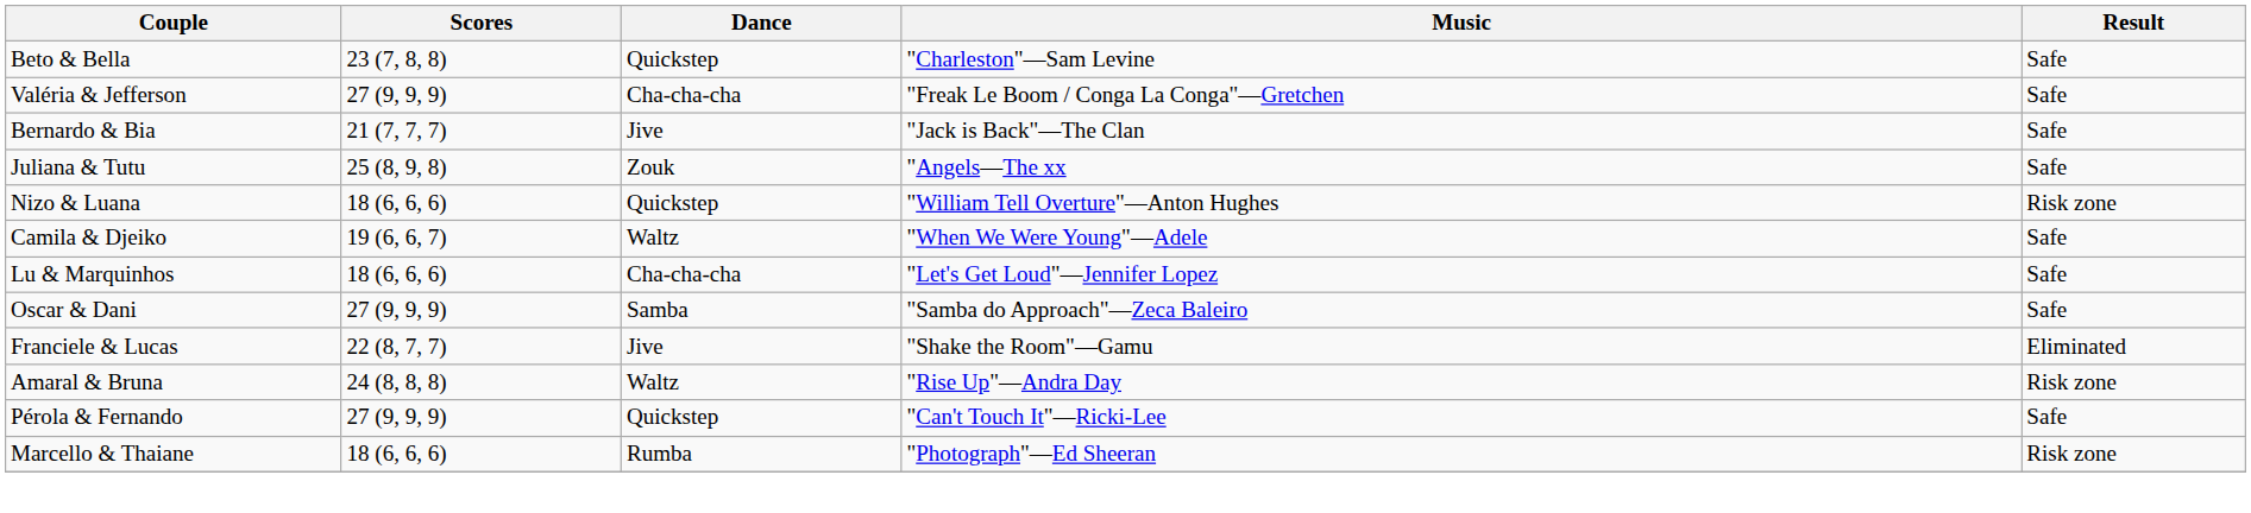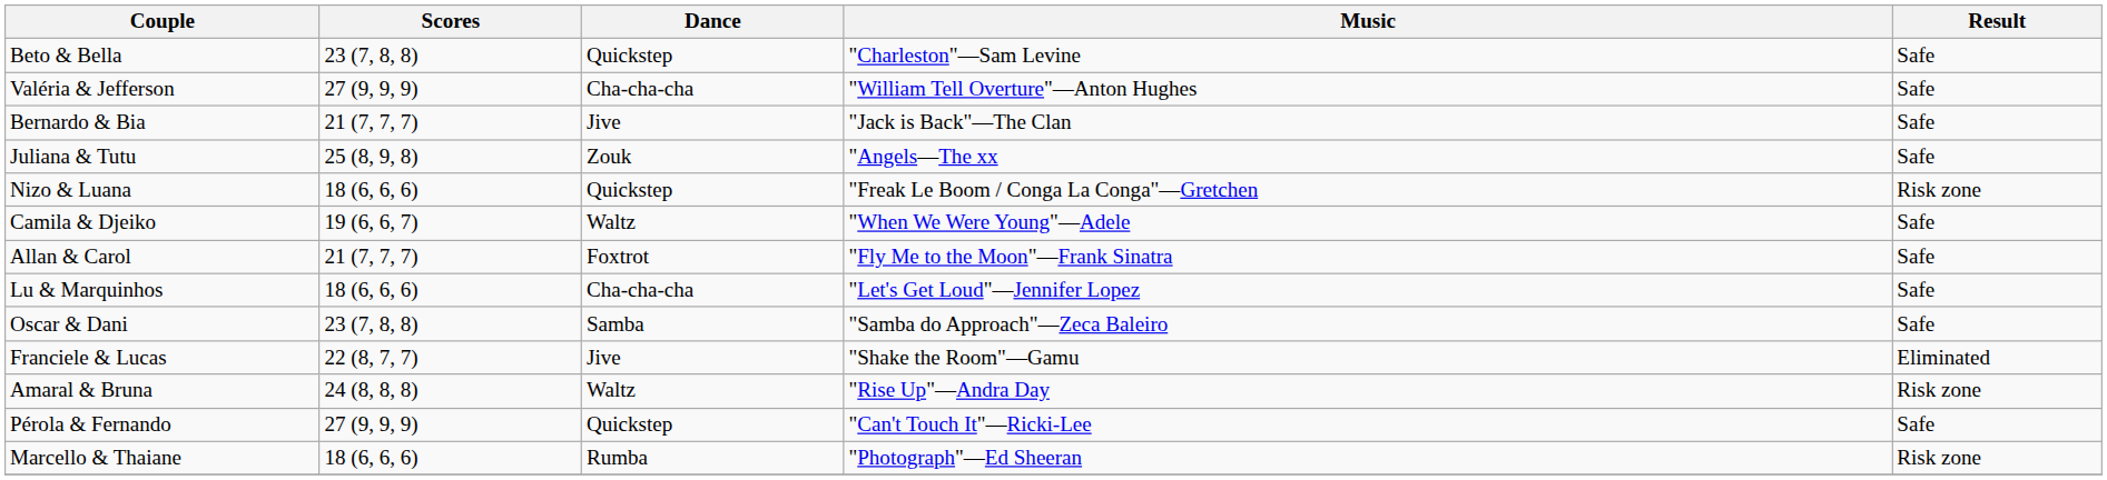 <table class="wikitable sortable" style="width:100%;">
 <tr>
 <th width="15.0%">Couple</th>
 <th width="12.5%">Scores</th>
 <th width="12.5%">Dance</th>
 <th width="50.0%">Music</th>
 <th width="10.0%">Result</th>
 </tr>
 <tr>
 <td>Beto & Bella</td>
 <td>23 (7, 8, 8)</td>
 <td>Quickstep</td>
 <td>"<a href='#'>Charleston</a>"—Sam Levine</td>
 <td>Safe</td>
 </tr>
 <tr>
 <td>Valéria & Jefferson</td>
 <td>27 (9, 9, 9)</td>
 <td>Cha-cha-cha</td>
-<td>"Freak Le Boom / Conga La Conga"—<a href='#'>Gretchen</a></td>
+<td>"<a href='#'>William Tell Overture</a>"—Anton Hughes</td>
 <td>Safe</td>
 </tr>
 <tr>
 <td>Bernardo & Bia</td>
 <td>21 (7, 7, 7)</td>
 <td>Jive</td>
 <td>"Jack is Back"—The Clan</td>
 <td>Safe</td>
 </tr>
 <tr>
 <td>Juliana & Tutu</td>
 <td>25 (8, 9, 8)</td>
 <td>Zouk</td>
 <td>"<a href='#'>Angels</a>—<a href='#'>The xx</a></td>
 <td>Safe</td>
 </tr>
 <tr>
 <td>Nizo & Luana</td>
 <td>18 (6, 6, 6)</td>
 <td>Quickstep</td>
-<td>"<a href='#'>William Tell Overture</a>"—Anton Hughes</td>
+<td>"Freak Le Boom / Conga La Conga"—<a href='#'>Gretchen</a></td>
 <td>Risk zone</td>
 </tr>
 <tr>
 <td>Camila & Djeiko</td>
 <td>19 (6, 6, 7)</td>
 <td>Waltz</td>
 <td>"<a href='#'>When We Were Young</a>"—<a href='#'>Adele</a></td>
+<td>Safe</td>
+</tr>
+<tr>
+<td>Allan & Carol</td>
+<td>21 (7, 7, 7)</td>
+<td>Foxtrot</td>
+<td>"<a href='#'>Fly Me to the Moon</a>"—<a href='#'>Frank Sinatra</a></td>
 <td>Safe</td>
 </tr>
 <tr>
 <td>Lu & Marquinhos</td>
 <td>18 (6, 6, 6)</td>
 <td>Cha-cha-cha</td>
 <td>"<a href='#'>Let's Get Loud</a>"—<a href='#'>Jennifer Lopez</a></td>
 <td>Safe</td>
 </tr>
 <tr>
 <td>Oscar & Dani</td>
-<td>27 (9, 9, 9)</td>
+<td>23 (7, 8, 8)</td>
 <td>Samba</td>
 <td>"Samba do Approach"—<a href='#'>Zeca Baleiro</a></td>
 <td>Safe</td>
 </tr>
 <tr>
 <td>Franciele & Lucas</td>
 <td>22 (8, 7, 7)</td>
 <td>Jive</td>
 <td>"Shake the Room"—Gamu</td>
 <td>Eliminated</td>
 </tr>
 <tr>
 <td>Amaral & Bruna</td>
 <td>24 (8, 8, 8)</td>
 <td>Waltz</td>
 <td>"<a href='#'>Rise Up</a>"—<a href='#'>Andra Day</a></td>
 <td>Risk zone</td>
 </tr>
 <tr>
 <td>Pérola & Fernando</td>
 <td>27 (9, 9, 9)</td>
 <td>Quickstep</td>
 <td>"<a href='#'>Can't Touch It</a>"—<a href='#'>Ricki-Lee</a></td>
 <td>Safe</td>
 </tr>
 <tr>
 <td>Marcello & Thaiane</td>
 <td>18 (6, 6, 6)</td>
 <td>Rumba</td>
 <td>"<a href='#'>Photograph</a>"—<a href='#'>Ed Sheeran</a></td>
 <td>Risk zone</td>
 </tr>
 <tr>
 </tr>
 </table>
